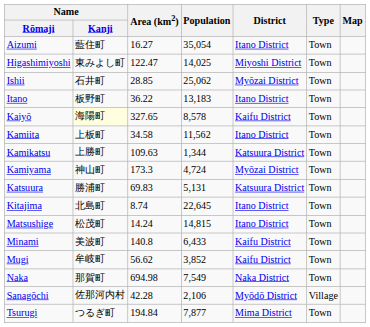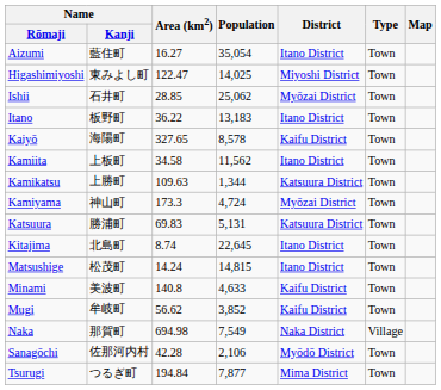 <table class="wikitable sortable">
 <tr>
 <th colspan="2">Name</th>
 <th rowspan="2">Area (km<sup>2</sup>)</th>
 <th rowspan="2">Population</th>
 <th rowspan="2">District</th>
 <th rowspan="2">Type</th>
 <th rowspan="2">Map</th>
 </tr>
 <tr>
 <th><a href='#'>Rōmaji</a></th>
 <th><a href='#'>Kanji</a></th>
 </tr>
 <tr>
 <td> <a href='#'>Aizumi</a></td>
 <td>藍住町</td>
 <td>16.27</td>
 <td>35,054</td>
 <td><a href='#'>Itano District</a></td>
 <td>Town</td>
 <td></td>
 </tr>
 <tr>
 <td> <a href='#'>Higashimiyoshi</a></td>
 <td>東みよし町</td>
 <td>122.47</td>
 <td>14,025</td>
 <td><a href='#'>Miyoshi District</a></td>
 <td>Town</td>
 <td></td>
 </tr>
 <tr>
 <td> <a href='#'>Ishii</a></td>
 <td>石井町</td>
 <td>28.85</td>
 <td>25,062</td>
 <td><a href='#'>Myōzai District</a></td>
 <td>Town</td>
 <td></td>
 </tr>
 <tr>
 <td> <a href='#'>Itano</a></td>
 <td>板野町</td>
 <td>36.22</td>
 <td>13,183</td>
 <td><a href='#'>Itano District</a></td>
 <td>Town</td>
 <td></td>
 </tr>
 <tr>
 <td> <a href='#'>Kaiyō</a></td>
-<td style="background: lightyellow;">海陽町</td>
+<td>海陽町</td>
 <td>327.65</td>
 <td>8,578</td>
 <td><a href='#'>Kaifu District</a></td>
 <td>Town</td>
 <td></td>
 </tr>
 <tr>
 <td> <a href='#'>Kamiita</a></td>
 <td>上板町</td>
 <td>34.58</td>
 <td>11,562</td>
 <td><a href='#'>Itano District</a></td>
 <td>Town</td>
 <td></td>
 </tr>
 <tr>
 <td> <a href='#'>Kamikatsu</a></td>
 <td>上勝町</td>
 <td>109.63</td>
 <td>1,344</td>
 <td><a href='#'>Katsuura District</a></td>
 <td>Town</td>
 <td></td>
 </tr>
 <tr>
 <td> <a href='#'>Kamiyama</a></td>
 <td>神山町</td>
 <td>173.3</td>
 <td>4,724</td>
 <td><a href='#'>Myōzai District</a></td>
 <td>Town</td>
 <td></td>
 </tr>
 <tr>
 <td> <a href='#'>Katsuura</a></td>
 <td>勝浦町</td>
 <td>69.83</td>
 <td>5,131</td>
 <td><a href='#'>Katsuura District</a></td>
 <td>Town</td>
 <td></td>
 </tr>
 <tr>
 <td> <a href='#'>Kitajima</a></td>
 <td>北島町</td>
 <td>8.74</td>
 <td>22,645</td>
 <td><a href='#'>Itano District</a></td>
 <td>Town</td>
 <td></td>
 </tr>
 <tr>
 <td> <a href='#'>Matsushige</a></td>
 <td>松茂町</td>
 <td>14.24</td>
 <td>14,815</td>
 <td><a href='#'>Itano District</a></td>
 <td>Town</td>
 <td></td>
 </tr>
 <tr>
 <td> <a href='#'>Minami</a></td>
 <td>美波町</td>
 <td>140.8</td>
-<td>6,433</td>
+<td>4,633</td>
 <td><a href='#'>Kaifu District</a></td>
 <td>Town</td>
 <td></td>
 </tr>
 <tr>
 <td> <a href='#'>Mugi</a></td>
 <td>牟岐町</td>
 <td>56.62</td>
 <td>3,852</td>
 <td><a href='#'>Kaifu District</a></td>
 <td>Town</td>
 <td></td>
 </tr>
 <tr>
 <td> <a href='#'>Naka</a></td>
 <td>那賀町</td>
 <td>694.98</td>
 <td>7,549</td>
 <td><a href='#'>Naka District</a></td>
-<td>Town</td>
+<td>Village</td>
 <td></td>
 </tr>
 <tr>
 <td> <a href='#'>Sanagōchi</a></td>
 <td>佐那河内村</td>
 <td>42.28</td>
 <td>2,106</td>
 <td><a href='#'>Myōdō District</a></td>
-<td>Village</td>
+<td>Town</td>
 <td></td>
 </tr>
 <tr>
 <td> <a href='#'>Tsurugi</a></td>
 <td>つるぎ町</td>
 <td>194.84</td>
 <td>7,877</td>
 <td><a href='#'>Mima District</a></td>
 <td>Town</td>
 <td></td>
 </tr>
 </table>
